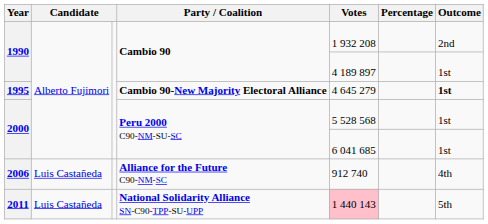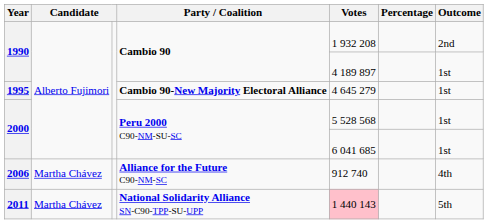 <table class="wikitable">
 <tr>
 <th>Year</th>
 <th colspan="2">Candidate</th>
 <th>Party / Coalition</th>
 <th>Votes</th>
 <th>Percentage</th>
 <th>Outcome</th>
 </tr>
 <tr>
 <th rowspan="2"><a href='#'>1990</a></th>
 <td rowspan="5"><a href='#'>Alberto Fujimori</a></td>
 <td rowspan="5"></td>
 <td rowspan="2"><strong>Cambio 90</strong></td>
 <td><br>1 932 208</td>
 <td></td>
 <td><br>2nd</td>
 </tr>
 <tr>
 <td><br>4 189 897</td>
 <td></td>
 <td><br>1st</td>
 </tr>
 <tr>
 <th><a href='#'>1995</a></th>
 <td><strong>Cambio 90-<a href='#'>New Majority</a> Electoral Alliance</strong></td>
 <td>4 645 279</td>
 <td></td>
-<td><strong>1st</strong></td>
+<td>1st</td>
 </tr>
 <tr>
 <th rowspan="2"><a href='#'>2000</a></th>
 <td rowspan="2"><strong><a href='#'>Peru 2000</a></strong><br><small>C90-<a href='#'>NM</a>-SU-<a href='#'>SC</a></small></td>
 <td><br>5 528 568</td>
 <td></td>
 <td><br>1st</td>
 </tr>
 <tr>
 <td><br>6 041 685</td>
 <td></td>
 <td><br>1st</td>
 </tr>
 <tr>
 <th><a href='#'>2006</a></th>
-<td><a href='#'>Luis Castañeda</a></td>
+<td><a href='#'>Martha Chávez</a></td>
 <td></td>
 <td><strong><a href='#'>Alliance for the Future</a></strong><br><small>C90-<a href='#'>NM</a>-<a href='#'>SC</a></small></td>
 <td>912 740</td>
 <td></td>
 <td>4th</td>
 </tr>
 <tr>
 <th><a href='#'>2011</a></th>
-<td><a href='#'>Luis Castañeda</a></td>
+<td><a href='#'>Martha Chávez</a></td>
 <td></td>
 <td><strong><a href='#'>National Solidarity Alliance</a></strong><br><small><a href='#'>SN</a>-C90-<a href='#'>TPP</a>-SU-<a href='#'>UPP</a></small></td>
 <td style="background: pink;">1 440 143</td>
 <td></td>
 <td>5th</td>
 </tr>
 </table>
